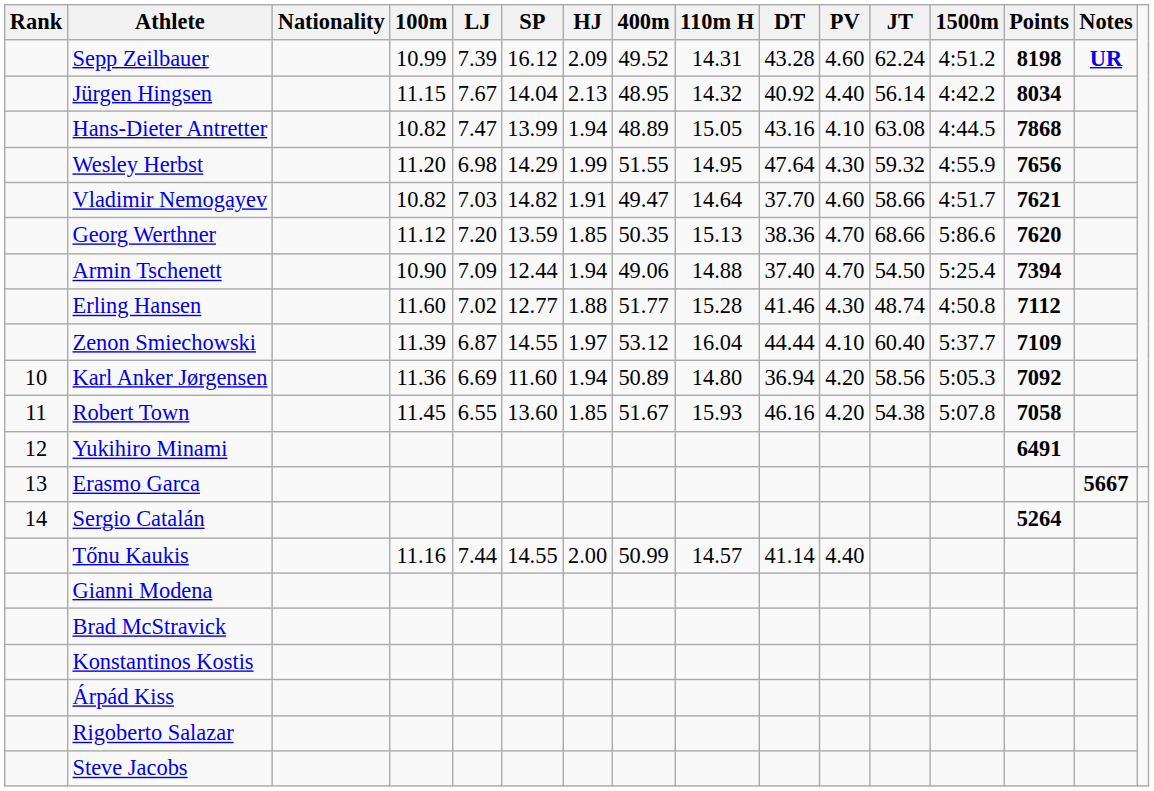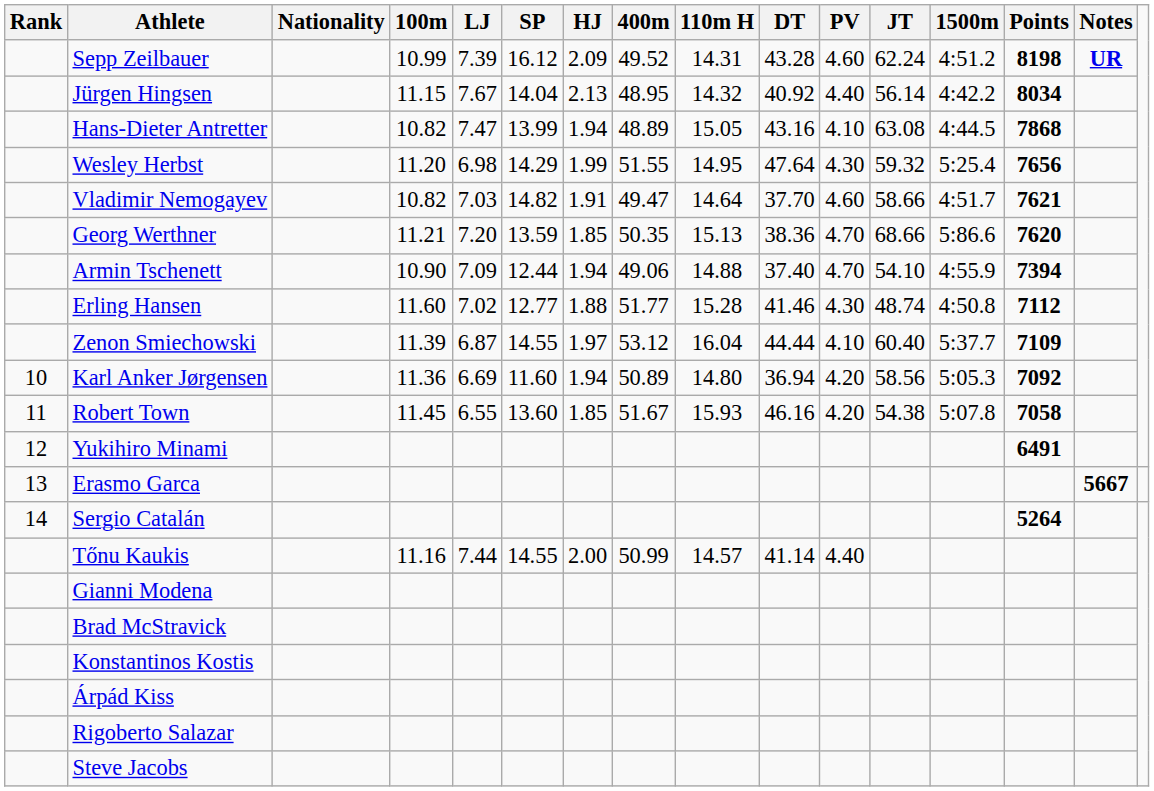 <table class="wikitable sortable" style="text-align:center">
 <tr>
 <th>Rank</th>
 <th>Athlete</th>
 <th>Nationality</th>
 <th>100m</th>
 <th>LJ</th>
 <th>SP</th>
 <th>HJ</th>
 <th>400m</th>
 <th>110m H</th>
 <th>DT</th>
 <th>PV</th>
 <th>JT</th>
 <th>1500m</th>
 <th>Points</th>
 <th>Notes</th>
 </tr>
 <tr>
 <td></td>
 <td align=left><a href='#'>Sepp Zeilbauer</a></td>
 <td align=left></td>
 <td>10.99</td>
 <td>7.39</td>
 <td>16.12</td>
 <td>2.09</td>
 <td>49.52</td>
 <td>14.31</td>
 <td>43.28</td>
 <td>4.60</td>
 <td>62.24</td>
 <td>4:51.2</td>
 <td><strong>8198</strong></td>
 <td><strong><a href='#'>UR</a></strong></td>
 </tr>
 <tr>
 <td></td>
 <td align=left><a href='#'>Jürgen Hingsen</a></td>
 <td align=left></td>
 <td>11.15</td>
 <td>7.67</td>
 <td>14.04</td>
 <td>2.13</td>
 <td>48.95</td>
 <td>14.32</td>
 <td>40.92</td>
 <td>4.40</td>
 <td>56.14</td>
 <td>4:42.2</td>
 <td><strong>8034</strong></td>
 <td></td>
 </tr>
 <tr>
 <td></td>
 <td align=left><a href='#'>Hans-Dieter Antretter</a></td>
 <td align=left></td>
 <td>10.82</td>
 <td>7.47</td>
 <td>13.99</td>
 <td>1.94</td>
 <td>48.89</td>
 <td>15.05</td>
 <td>43.16</td>
 <td>4.10</td>
 <td>63.08</td>
 <td>4:44.5</td>
 <td><strong>7868</strong></td>
 <td></td>
 </tr>
 <tr>
 <td></td>
 <td align=left><a href='#'>Wesley Herbst</a></td>
 <td align=left></td>
 <td>11.20</td>
 <td>6.98</td>
 <td>14.29</td>
 <td>1.99</td>
 <td>51.55</td>
 <td>14.95</td>
 <td>47.64</td>
 <td>4.30</td>
 <td>59.32</td>
-<td>4:55.9</td>
+<td>5:25.4</td>
 <td><strong>7656</strong></td>
 <td></td>
 </tr>
 <tr>
 <td></td>
 <td align=left><a href='#'>Vladimir Nemogayev</a></td>
 <td align=left></td>
 <td>10.82</td>
 <td>7.03</td>
 <td>14.82</td>
 <td>1.91</td>
 <td>49.47</td>
 <td>14.64</td>
 <td>37.70</td>
 <td>4.60</td>
 <td>58.66</td>
 <td>4:51.7</td>
 <td><strong>7621</strong></td>
 <td></td>
 </tr>
 <tr>
 <td></td>
 <td align=left><a href='#'>Georg Werthner</a></td>
 <td align=left></td>
-<td>11.12</td>
+<td>11.21</td>
 <td>7.20</td>
 <td>13.59</td>
 <td>1.85</td>
 <td>50.35</td>
 <td>15.13</td>
 <td>38.36</td>
 <td>4.70</td>
 <td>68.66</td>
 <td>5:86.6</td>
 <td><strong>7620</strong></td>
 <td></td>
 </tr>
 <tr>
 <td></td>
 <td align=left><a href='#'>Armin Tschenett</a></td>
 <td align=left></td>
 <td>10.90</td>
 <td>7.09</td>
 <td>12.44</td>
 <td>1.94</td>
 <td>49.06</td>
 <td>14.88</td>
 <td>37.40</td>
 <td>4.70</td>
-<td>54.50</td>
-<td>5:25.4</td>
+<td>54.10</td>
+<td>4:55.9</td>
 <td><strong>7394</strong></td>
 <td></td>
 </tr>
 <tr>
 <td></td>
 <td align=left><a href='#'>Erling Hansen</a></td>
 <td align=left></td>
 <td>11.60</td>
 <td>7.02</td>
 <td>12.77</td>
 <td>1.88</td>
 <td>51.77</td>
 <td>15.28</td>
 <td>41.46</td>
 <td>4.30</td>
 <td>48.74</td>
 <td>4:50.8</td>
 <td><strong>7112</strong></td>
 <td></td>
 </tr>
 <tr>
 <td></td>
 <td align=left><a href='#'>Zenon Smiechowski</a></td>
 <td align=left></td>
 <td>11.39</td>
 <td>6.87</td>
 <td>14.55</td>
 <td>1.97</td>
 <td>53.12</td>
 <td>16.04</td>
 <td>44.44</td>
 <td>4.10</td>
 <td>60.40</td>
 <td>5:37.7</td>
 <td><strong>7109</strong></td>
 <td></td>
 </tr>
 <tr>
 <td>10</td>
 <td align=left><a href='#'>Karl Anker Jørgensen</a></td>
 <td align=left></td>
 <td>11.36</td>
 <td>6.69</td>
 <td>11.60</td>
 <td>1.94</td>
 <td>50.89</td>
 <td>14.80</td>
 <td>36.94</td>
 <td>4.20</td>
 <td>58.56</td>
 <td>5:05.3</td>
 <td><strong>7092</strong></td>
 <td></td>
 </tr>
 <tr>
 <td>11</td>
 <td align=left><a href='#'>Robert Town</a></td>
 <td align=left></td>
 <td>11.45</td>
 <td>6.55</td>
 <td>13.60</td>
 <td>1.85</td>
 <td>51.67</td>
 <td>15.93</td>
 <td>46.16</td>
 <td>4.20</td>
 <td>54.38</td>
 <td>5:07.8</td>
 <td><strong>7058</strong></td>
 <td></td>
 </tr>
 <tr>
 <td>12</td>
 <td align=left><a href='#'>Yukihiro Minami</a></td>
 <td align=left></td>
 <td></td>
 <td></td>
 <td></td>
 <td></td>
 <td></td>
 <td></td>
 <td></td>
 <td></td>
 <td></td>
 <td></td>
 <td><strong>6491</strong></td>
 <td></td>
 </tr>
 <tr>
 <td>13</td>
 <td align=left><a href='#'>Erasmo Garca</a></td>
 <td align=left></td>
 <td></td>
 <td></td>
 <td></td>
 <td></td>
 <td></td>
 <td></td>
 <td></td>
 <td></td>
 <td></td>
 <td></td>
 <td></td>
 <td><strong>5667</strong></td>
 <td></td>
 </tr>
 <tr>
 <td>14</td>
 <td align=left><a href='#'>Sergio Catalán</a></td>
 <td align=left></td>
 <td></td>
 <td></td>
 <td></td>
 <td></td>
 <td></td>
 <td></td>
 <td></td>
 <td></td>
 <td></td>
 <td></td>
 <td><strong>5264</strong></td>
 <td></td>
 </tr>
 <tr>
 <td></td>
 <td align=left><a href='#'>Tőnu Kaukis</a></td>
 <td align=left></td>
 <td>11.16</td>
 <td>7.44</td>
 <td>14.55</td>
 <td>2.00</td>
 <td>50.99</td>
 <td>14.57</td>
 <td>41.14</td>
 <td>4.40</td>
 <td></td>
 <td></td>
 <td><strong></strong></td>
 <td></td>
 </tr>
 <tr>
 <td></td>
 <td align=left><a href='#'>Gianni Modena</a></td>
 <td align=left></td>
 <td></td>
 <td></td>
 <td></td>
 <td></td>
 <td></td>
 <td></td>
 <td></td>
 <td></td>
 <td></td>
 <td></td>
 <td><strong></strong></td>
 <td></td>
 </tr>
 <tr>
 <td></td>
 <td align=left><a href='#'>Brad McStravick</a></td>
 <td align=left></td>
 <td></td>
 <td></td>
 <td></td>
 <td></td>
 <td></td>
 <td></td>
 <td></td>
 <td></td>
 <td></td>
 <td></td>
 <td><strong></strong></td>
 <td></td>
 </tr>
 <tr>
 <td></td>
 <td align=left><a href='#'>Konstantinos Kostis</a></td>
 <td align=left></td>
 <td></td>
 <td></td>
 <td></td>
 <td></td>
 <td></td>
 <td></td>
 <td></td>
 <td></td>
 <td></td>
 <td></td>
 <td><strong></strong></td>
 <td></td>
 </tr>
 <tr>
 <td></td>
 <td align=left><a href='#'>Árpád Kiss</a></td>
 <td align=left></td>
 <td></td>
 <td></td>
 <td></td>
 <td></td>
 <td></td>
 <td></td>
 <td></td>
 <td></td>
 <td></td>
 <td></td>
 <td><strong></strong></td>
 <td></td>
 </tr>
 <tr>
 <td></td>
 <td align=left><a href='#'>Rigoberto Salazar</a></td>
 <td align=left></td>
 <td></td>
 <td></td>
 <td></td>
 <td></td>
 <td></td>
 <td></td>
 <td></td>
 <td></td>
 <td></td>
 <td></td>
 <td><strong></strong></td>
 <td></td>
 </tr>
 <tr>
 <td></td>
 <td align=left><a href='#'>Steve Jacobs</a></td>
 <td align=left></td>
 <td></td>
 <td></td>
 <td></td>
 <td></td>
 <td></td>
 <td></td>
 <td></td>
 <td></td>
 <td></td>
 <td></td>
 <td><strong></strong></td>
 <td></td>
 </tr>
 </table>
